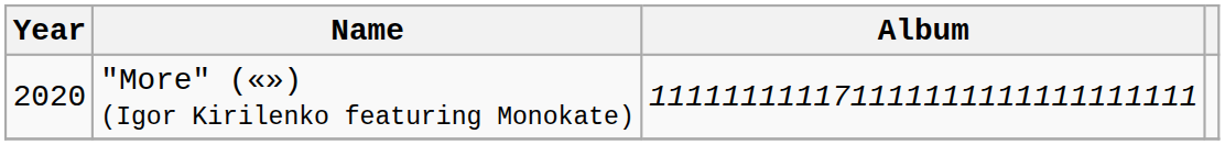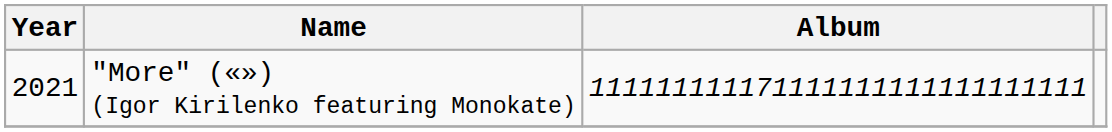 <table class="wikitable" style="text-align:center">
 <tr>
 <th>Year</th>
 <th>Name</th>
 <th>Album</th>
 <th class="unsortable"></th>
 </tr>
 <tr>
-<td>2020</td>
+<td>2021</td>
 <td align=left>"More" («»)<br><small>(Igor Kirilenko featuring Monokate)</small></td>
 <td><em>111111111171111111111111111111</em></td>
 <td></td>
 </tr>
 <tr>
 </tr>
 </table>
